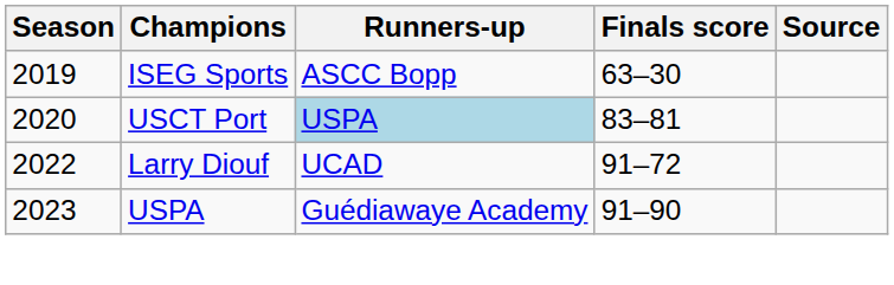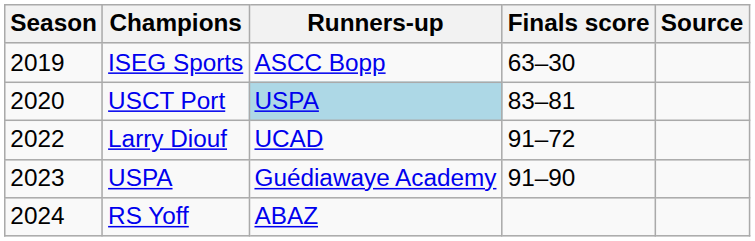 <table class="wikitable">
 <tr>
 <th>Season</th>
 <th>Champions</th>
 <th>Runners-up</th>
 <th>Finals score</th>
 <th>Source</th>
 </tr>
 <tr>
 <td>2019</td>
 <td><a href='#'>ISEG Sports</a></td>
 <td><a href='#'>ASCC Bopp</a></td>
 <td>63–30</td>
 <td></td>
 </tr>
 <tr>
 <td>2020</td>
 <td><a href='#'>USCT Port</a></td>
 <td style="background: lightblue;"><a href='#'>USPA</a></td>
 <td>83–81</td>
 <td></td>
 </tr>
 <tr>
 <td>2022</td>
 <td><a href='#'>Larry Diouf</a></td>
 <td><a href='#'>UCAD</a></td>
 <td>91–72</td>
 <td></td>
 </tr>
 <tr>
 <td>2023</td>
 <td><a href='#'>USPA</a></td>
 <td><a href='#'>Guédiawaye Academy</a></td>
 <td>91–90</td>
 <td></td>
 </tr>
+<tr>
+<td>2024</td>
+<td><a href='#'>RS Yoff</a></td>
+<td><a href='#'>ABAZ</a></td>
+<td></td>
+<td></td>
+</tr>
 </table>
